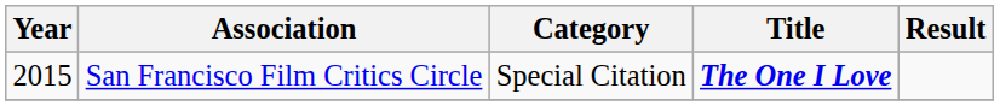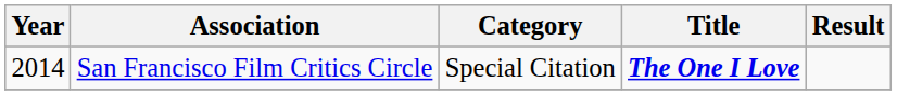 <table class="wikitable">
 <tr>
 <th>Year</th>
 <th>Association</th>
 <th>Category</th>
 <th>Title</th>
 <th>Result</th>
 </tr>
 <tr>
-<td>2015</td>
+<td>2014</td>
 <td><a href='#'>San Francisco Film Critics Circle</a></td>
 <td>Special Citation</td>
 <td><strong><em><a href='#'>The One I Love</a></em></strong></td>
 <td></td>
 </tr>
 <tr>
 </tr>
 </table>
